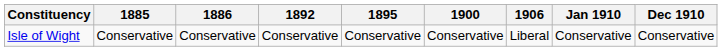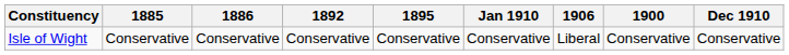 <table class="wikitable sortable">
 <tr>
 <th>Constituency</th>
 <th>1885</th>
 <th>1886</th>
 <th>1892</th>
 <th>1895</th>
+<th>Jan 1910</th>
+<th>1906</th>
 <th>1900</th>
-<th>1906</th>
-<th>Jan 1910</th>
 <th>Dec 1910</th>
 </tr>
 <tr>
 <td><a href='#'>Isle of Wight</a></td>
 <td bgcolor=>Conservative</td>
 <td bgcolor=>Conservative</td>
 <td bgcolor=>Conservative</td>
 <td bgcolor=>Conservative</td>
 <td bgcolor=>Conservative</td>
 <td bgcolor=>Liberal</td>
 <td bgcolor=>Conservative</td>
 <td bgcolor=>Conservative</td>
 </tr>
 </table>
